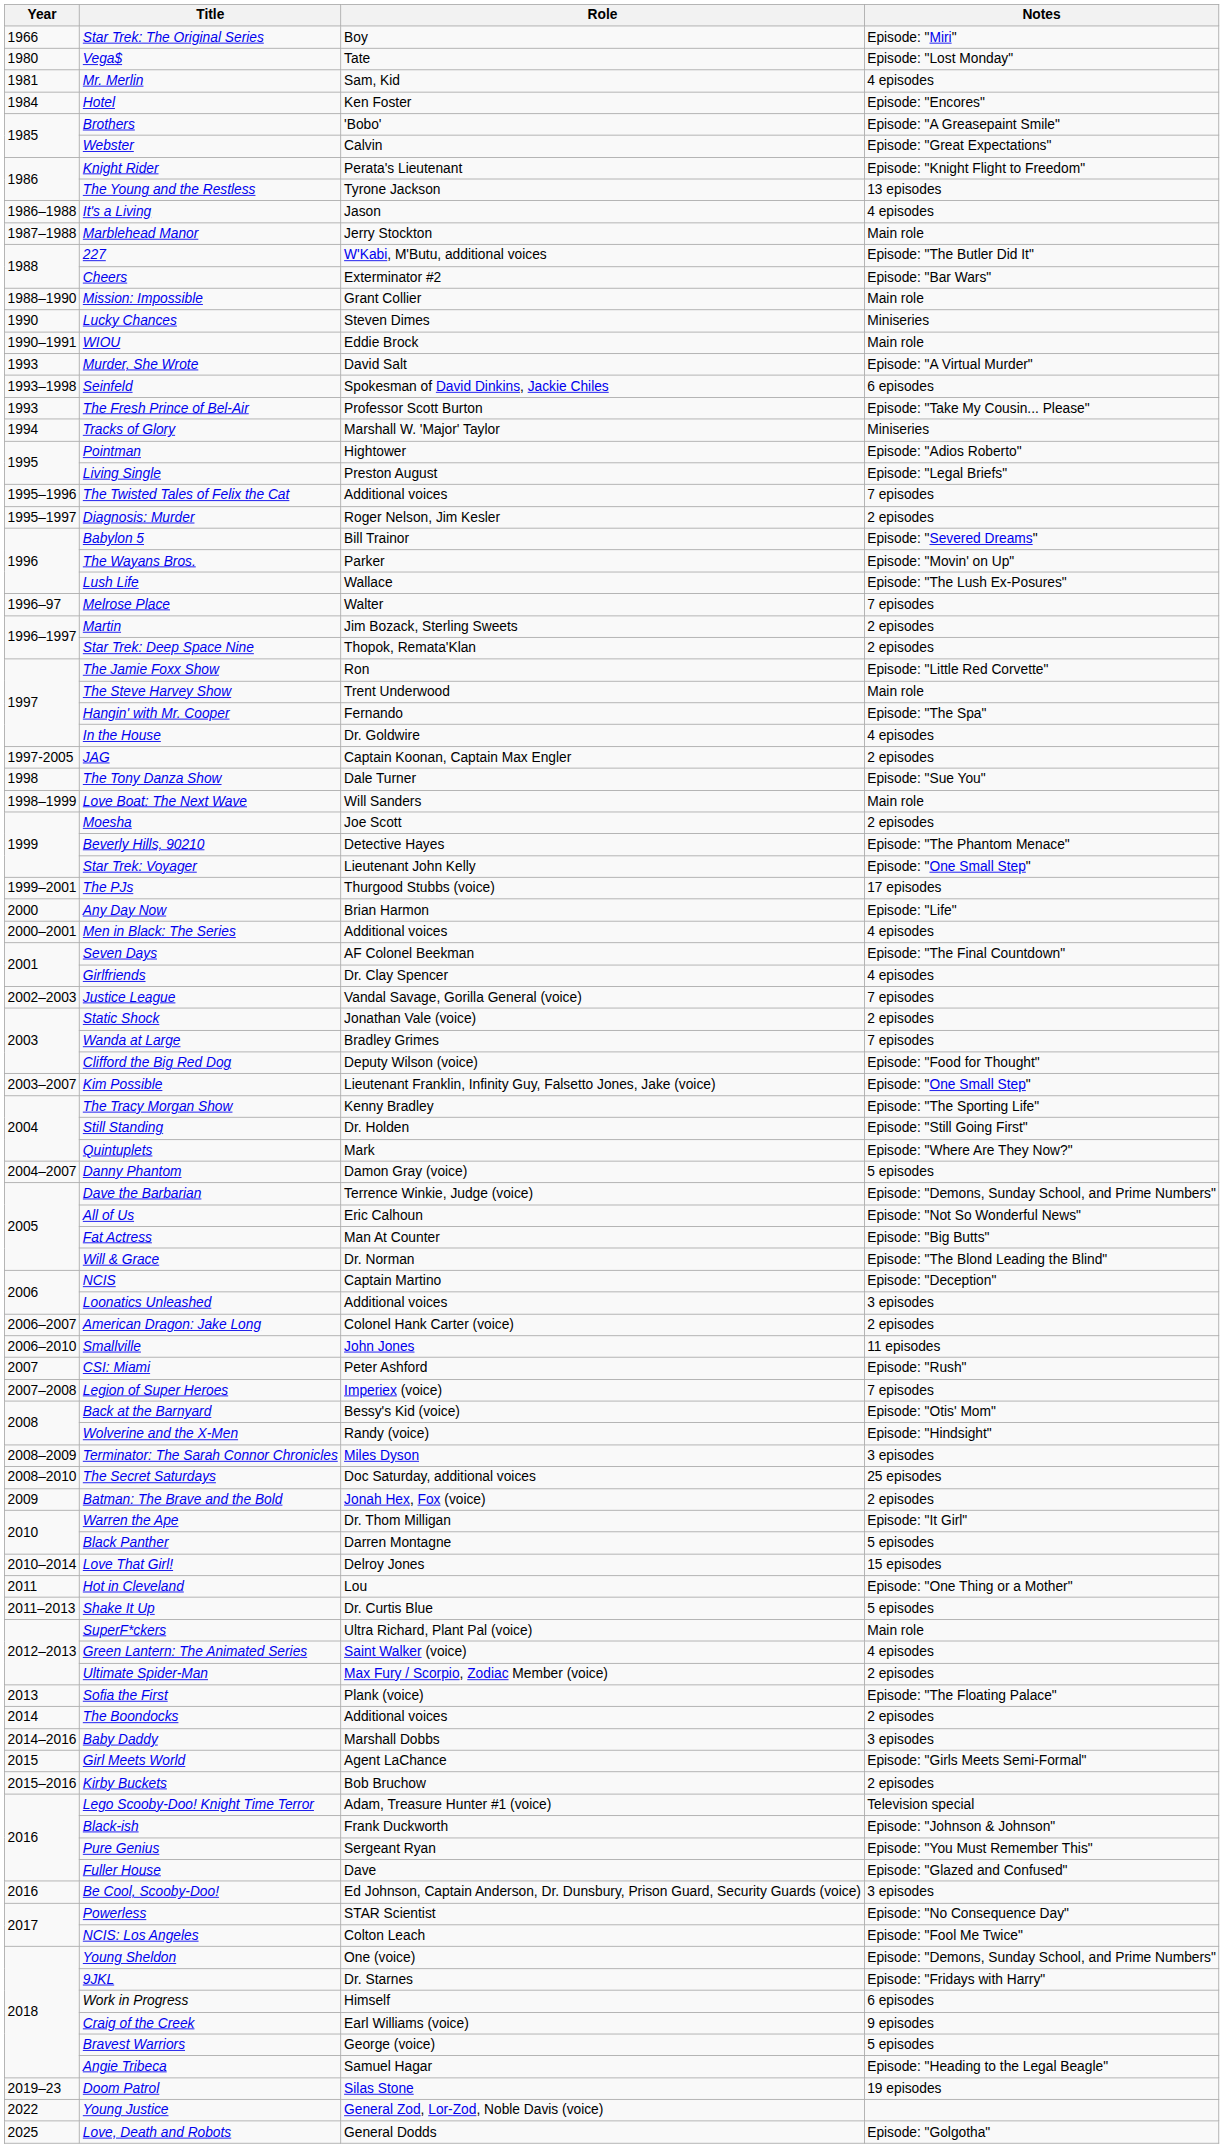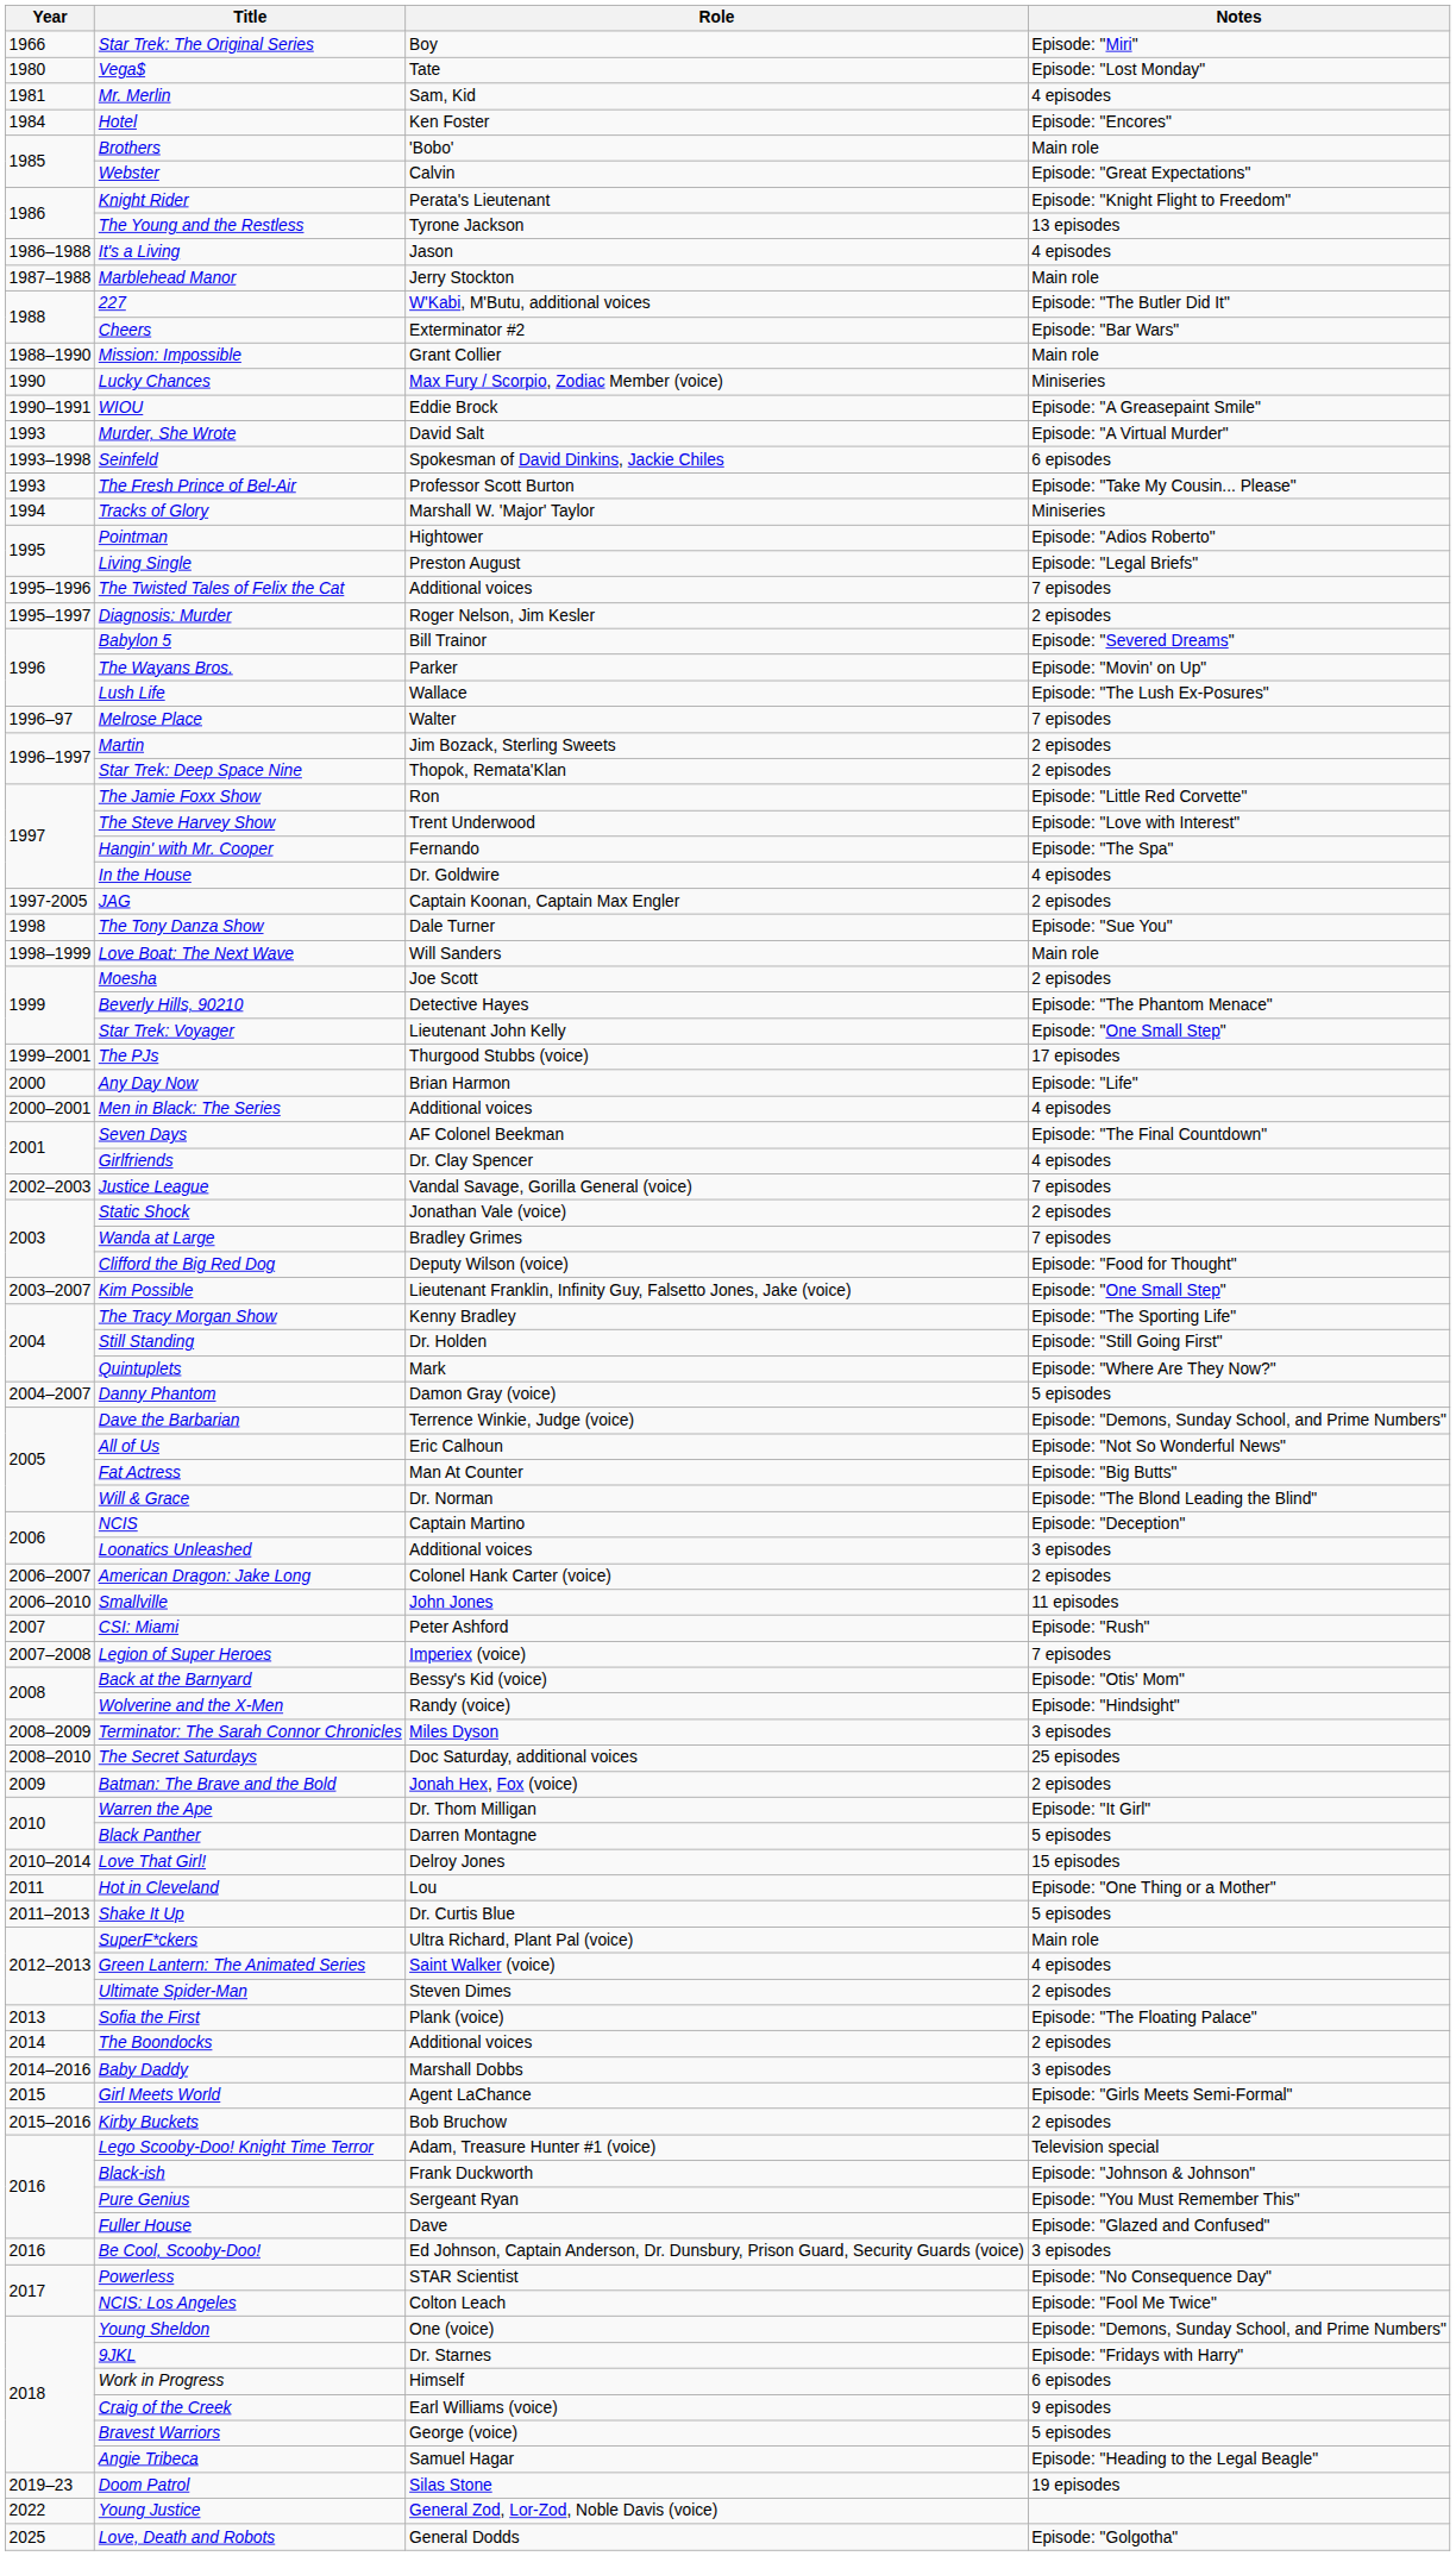 <table class="wikitable sortable">
 <tr>
 <th>Year</th>
 <th>Title</th>
 <th>Role</th>
 <th class="unsortable">Notes</th>
 </tr>
 <tr>
 <td>1966</td>
 <td><em><a href='#'>Star Trek: The Original Series</a></em></td>
 <td>Boy</td>
 <td>Episode: "<a href='#'>Miri</a>"</td>
 </tr>
 <tr>
 <td>1980</td>
 <td><em><a href='#'>Vega$</a></em></td>
 <td>Tate</td>
 <td>Episode: "Lost Monday"</td>
 </tr>
 <tr>
 <td>1981</td>
 <td><em><a href='#'>Mr. Merlin</a></em></td>
 <td>Sam, Kid</td>
 <td>4 episodes</td>
 </tr>
 <tr>
 <td>1984</td>
 <td><em><a href='#'>Hotel</a></em></td>
 <td>Ken Foster</td>
 <td>Episode: "Encores"</td>
 </tr>
 <tr>
 <td rowspan="2">1985</td>
 <td><em><a href='#'>Brothers</a></em></td>
 <td>'Bobo'</td>
-<td>Episode: "A Greasepaint Smile"</td>
+<td>Main role</td>
 </tr>
 <tr>
 <td><em><a href='#'>Webster</a></em></td>
 <td>Calvin</td>
 <td>Episode: "Great Expectations"</td>
 </tr>
 <tr>
 <td rowspan="2">1986</td>
 <td><em><a href='#'>Knight Rider</a></em></td>
 <td>Perata's Lieutenant</td>
 <td>Episode: "Knight Flight to Freedom"</td>
 </tr>
 <tr>
 <td><em><a href='#'>The Young and the Restless</a></em></td>
 <td>Tyrone Jackson</td>
 <td>13 episodes</td>
 </tr>
 <tr>
 <td>1986–1988</td>
 <td><em><a href='#'>It's a Living</a></em></td>
 <td>Jason</td>
 <td>4 episodes</td>
 </tr>
 <tr>
 <td>1987–1988</td>
 <td><em><a href='#'>Marblehead Manor</a></em></td>
 <td>Jerry Stockton</td>
 <td>Main role</td>
 </tr>
 <tr>
 <td rowspan="2">1988</td>
 <td><em><a href='#'>227</a></em></td>
 <td><a href='#'>W'Kabi</a>, M'Butu, additional voices</td>
 <td>Episode: "The Butler Did It"</td>
 </tr>
 <tr>
 <td><em><a href='#'>Cheers</a></em></td>
 <td>Exterminator #2</td>
 <td>Episode: "Bar Wars"</td>
 </tr>
 <tr>
 <td>1988–1990</td>
 <td><em><a href='#'>Mission: Impossible</a></em></td>
 <td>Grant Collier</td>
 <td>Main role</td>
 </tr>
 <tr>
 <td>1990</td>
 <td><em><a href='#'>Lucky Chances</a></em></td>
-<td>Steven Dimes</td>
+<td><a href='#'>Max Fury / Scorpio</a>, <a href='#'>Zodiac</a> Member (voice)</td>
 <td>Miniseries</td>
 </tr>
 <tr>
 <td>1990–1991</td>
 <td><em><a href='#'>WIOU</a></em></td>
 <td>Eddie Brock</td>
-<td>Main role</td>
+<td>Episode: "A Greasepaint Smile"</td>
 </tr>
 <tr>
 <td>1993</td>
 <td><em><a href='#'>Murder, She Wrote</a></em></td>
 <td>David Salt</td>
 <td>Episode: "A Virtual Murder"</td>
 </tr>
 <tr>
 <td>1993–1998</td>
 <td><em><a href='#'>Seinfeld</a></em></td>
 <td>Spokesman of <a href='#'>David Dinkins</a>, <a href='#'>Jackie Chiles</a></td>
 <td>6 episodes</td>
 </tr>
 <tr>
 <td>1993</td>
 <td><em><a href='#'>The Fresh Prince of Bel-Air</a></em></td>
 <td>Professor Scott Burton</td>
 <td>Episode: "Take My Cousin... Please"</td>
 </tr>
 <tr>
 <td>1994</td>
 <td><em><a href='#'>Tracks of Glory</a></em></td>
 <td>Marshall W. 'Major' Taylor</td>
 <td>Miniseries</td>
 </tr>
 <tr>
 <td rowspan="2">1995</td>
 <td><em><a href='#'>Pointman</a></em></td>
 <td>Hightower</td>
 <td>Episode: "Adios Roberto"</td>
 </tr>
 <tr>
 <td><em><a href='#'>Living Single</a></em></td>
 <td>Preston August</td>
 <td>Episode: "Legal Briefs"</td>
 </tr>
 <tr>
 <td>1995–1996</td>
 <td><em><a href='#'>The Twisted Tales of Felix the Cat</a></em></td>
 <td>Additional voices</td>
 <td>7 episodes</td>
 </tr>
 <tr>
 <td>1995–1997</td>
 <td><em><a href='#'>Diagnosis: Murder</a></em></td>
 <td>Roger Nelson, Jim Kesler</td>
 <td>2 episodes</td>
 </tr>
 <tr>
 <td rowspan="3">1996</td>
 <td><em><a href='#'>Babylon 5</a></em></td>
 <td>Bill Trainor</td>
 <td>Episode: "<a href='#'>Severed Dreams</a>"</td>
 </tr>
 <tr>
 <td><em><a href='#'>The Wayans Bros.</a></em></td>
 <td>Parker</td>
 <td>Episode: "Movin' on Up"</td>
 </tr>
 <tr>
 <td><em><a href='#'>Lush Life</a></em></td>
 <td>Wallace</td>
 <td>Episode: "The Lush Ex-Posures"</td>
 </tr>
 <tr>
 <td>1996–97</td>
 <td><em><a href='#'>Melrose Place</a></em></td>
 <td>Walter</td>
 <td>7 episodes</td>
 </tr>
 <tr>
 <td rowspan="2">1996–1997</td>
 <td><em><a href='#'>Martin</a></em></td>
 <td>Jim Bozack, Sterling Sweets</td>
 <td>2 episodes</td>
 </tr>
 <tr>
 <td><em><a href='#'>Star Trek: Deep Space Nine</a></em></td>
 <td>Thopok, Remata'Klan</td>
 <td>2 episodes</td>
 </tr>
 <tr>
 <td rowspan="4">1997</td>
 <td><em><a href='#'>The Jamie Foxx Show</a></em></td>
 <td>Ron</td>
 <td>Episode: "Little Red Corvette"</td>
 </tr>
 <tr>
 <td><em><a href='#'>The Steve Harvey Show</a></em></td>
 <td>Trent Underwood</td>
-<td>Main role</td>
+<td>Episode: "Love with Interest"</td>
 </tr>
 <tr>
 <td><em><a href='#'>Hangin' with Mr. Cooper</a></em></td>
 <td>Fernando</td>
 <td>Episode: "The Spa"</td>
 </tr>
 <tr>
 <td><em><a href='#'>In the House</a></em></td>
 <td>Dr. Goldwire</td>
 <td>4 episodes</td>
 </tr>
 <tr>
 <td>1997-2005</td>
 <td><em><a href='#'>JAG</a></em></td>
 <td>Captain Koonan, Captain Max Engler</td>
 <td>2 episodes</td>
 </tr>
 <tr>
 <td>1998</td>
 <td><em><a href='#'>The Tony Danza Show</a></em></td>
 <td>Dale Turner</td>
 <td>Episode: "Sue You"</td>
 </tr>
 <tr>
 <td>1998–1999</td>
 <td><em><a href='#'>Love Boat: The Next Wave</a></em></td>
 <td>Will Sanders</td>
 <td>Main role</td>
 </tr>
 <tr>
 <td rowspan="3">1999</td>
 <td><em><a href='#'>Moesha</a></em></td>
 <td>Joe Scott</td>
 <td>2 episodes</td>
 </tr>
 <tr>
 <td><em><a href='#'>Beverly Hills, 90210</a></em></td>
 <td>Detective Hayes</td>
 <td>Episode: "The Phantom Menace"</td>
 </tr>
 <tr>
 <td><em><a href='#'>Star Trek: Voyager</a></em></td>
 <td>Lieutenant John Kelly</td>
 <td>Episode: "<a href='#'>One Small Step</a>"</td>
 </tr>
 <tr>
 <td>1999–2001</td>
 <td><em><a href='#'>The PJs</a></em></td>
 <td>Thurgood Stubbs (voice)</td>
 <td>17 episodes</td>
 </tr>
 <tr>
 <td>2000</td>
 <td><em><a href='#'>Any Day Now</a></em></td>
 <td>Brian Harmon</td>
 <td>Episode: "Life"</td>
 </tr>
 <tr>
 <td>2000–2001</td>
 <td><em><a href='#'>Men in Black: The Series</a></em></td>
 <td>Additional voices</td>
 <td>4 episodes</td>
 </tr>
 <tr>
 <td rowspan="2">2001</td>
 <td><em><a href='#'>Seven Days</a></em></td>
 <td>AF Colonel Beekman</td>
 <td>Episode: "The Final Countdown"</td>
 </tr>
 <tr>
 <td><em><a href='#'>Girlfriends</a></em></td>
 <td>Dr. Clay Spencer</td>
 <td>4 episodes</td>
 </tr>
 <tr>
 <td>2002–2003</td>
 <td><em><a href='#'>Justice League</a></em></td>
 <td>Vandal Savage, Gorilla General (voice)</td>
 <td>7 episodes</td>
 </tr>
 <tr>
 <td rowspan="3">2003</td>
 <td><em><a href='#'>Static Shock</a></em></td>
 <td>Jonathan Vale (voice)</td>
 <td>2 episodes</td>
 </tr>
 <tr>
 <td><em><a href='#'>Wanda at Large</a></em></td>
 <td>Bradley Grimes</td>
 <td>7 episodes</td>
 </tr>
 <tr>
 <td><em><a href='#'>Clifford the Big Red Dog</a></em></td>
 <td>Deputy Wilson (voice)</td>
 <td>Episode: "Food for Thought"</td>
 </tr>
 <tr>
 <td>2003–2007</td>
 <td><em><a href='#'>Kim Possible</a></em></td>
 <td>Lieutenant Franklin, Infinity Guy, Falsetto Jones, Jake (voice)</td>
 <td>Episode: "<a href='#'>One Small Step</a>"</td>
 </tr>
 <tr>
 <td rowspan="3">2004</td>
 <td><em><a href='#'>The Tracy Morgan Show</a></em></td>
 <td>Kenny Bradley</td>
 <td>Episode: "The Sporting Life"</td>
 </tr>
 <tr>
 <td><em><a href='#'>Still Standing</a></em></td>
 <td>Dr. Holden</td>
 <td>Episode: "Still Going First"</td>
 </tr>
 <tr>
 <td><em><a href='#'>Quintuplets</a></em></td>
 <td>Mark</td>
 <td>Episode: "Where Are They Now?"</td>
 </tr>
 <tr>
 <td>2004–2007</td>
 <td><em><a href='#'>Danny Phantom</a></em></td>
 <td>Damon Gray (voice)</td>
 <td>5 episodes</td>
 </tr>
 <tr>
 <td rowspan="4">2005</td>
 <td><em><a href='#'>Dave the Barbarian</a></em></td>
 <td>Terrence Winkie, Judge (voice)</td>
 <td>Episode: "Demons, Sunday School, and Prime Numbers"</td>
 </tr>
 <tr>
 <td><em><a href='#'>All of Us</a></em></td>
 <td>Eric Calhoun</td>
 <td>Episode: "Not So Wonderful News"</td>
 </tr>
 <tr>
 <td><em><a href='#'>Fat Actress</a></em></td>
 <td>Man At Counter</td>
 <td>Episode: "Big Butts"</td>
 </tr>
 <tr>
 <td><em><a href='#'>Will & Grace</a></em></td>
 <td>Dr. Norman</td>
 <td>Episode: "The Blond Leading the Blind"</td>
 </tr>
 <tr>
 <td rowspan="2">2006</td>
 <td><em><a href='#'>NCIS</a></em></td>
 <td>Captain Martino</td>
 <td>Episode: "Deception"</td>
 </tr>
 <tr>
 <td><em><a href='#'>Loonatics Unleashed</a></em></td>
 <td>Additional voices</td>
 <td>3 episodes</td>
 </tr>
 <tr>
 <td>2006–2007</td>
 <td><em><a href='#'>American Dragon: Jake Long</a></em></td>
 <td>Colonel Hank Carter (voice)</td>
 <td>2 episodes</td>
 </tr>
 <tr>
 <td>2006–2010</td>
 <td><em><a href='#'>Smallville</a></em></td>
 <td><a href='#'>John Jones</a></td>
 <td>11 episodes</td>
 </tr>
 <tr>
 <td>2007</td>
 <td><em><a href='#'>CSI: Miami</a></em></td>
 <td>Peter Ashford</td>
 <td>Episode: "Rush"</td>
 </tr>
 <tr>
 <td>2007–2008</td>
 <td><em><a href='#'>Legion of Super Heroes</a></em></td>
 <td><a href='#'>Imperiex</a> (voice)</td>
 <td>7 episodes</td>
 </tr>
 <tr>
 <td rowspan="2">2008</td>
 <td><em><a href='#'>Back at the Barnyard</a></em></td>
 <td>Bessy's Kid (voice)</td>
 <td>Episode: "Otis' Mom"</td>
 </tr>
 <tr>
 <td><em><a href='#'>Wolverine and the X-Men</a></em></td>
 <td>Randy (voice)</td>
 <td>Episode: "Hindsight"</td>
 </tr>
 <tr>
 <td>2008–2009</td>
 <td><em><a href='#'>Terminator: The Sarah Connor Chronicles</a></em></td>
 <td><a href='#'>Miles Dyson</a></td>
 <td>3 episodes</td>
 </tr>
 <tr>
 <td>2008–2010</td>
 <td><em><a href='#'>The Secret Saturdays</a></em></td>
 <td>Doc Saturday, additional voices</td>
 <td>25 episodes</td>
 </tr>
 <tr>
 <td>2009</td>
 <td><em><a href='#'>Batman: The Brave and the Bold</a></em></td>
 <td><a href='#'>Jonah Hex</a>, <a href='#'>Fox</a> (voice)</td>
 <td>2 episodes</td>
 </tr>
 <tr>
 <td rowspan="2">2010</td>
 <td><em><a href='#'>Warren the Ape</a></em></td>
 <td>Dr. Thom Milligan</td>
 <td>Episode: "It Girl"</td>
 </tr>
 <tr>
 <td><em><a href='#'>Black Panther</a></em></td>
 <td>Darren Montagne</td>
 <td>5 episodes</td>
 </tr>
 <tr>
 <td>2010–2014</td>
 <td><em><a href='#'>Love That Girl!</a></em></td>
 <td>Delroy Jones</td>
 <td>15 episodes</td>
 </tr>
 <tr>
 <td>2011</td>
 <td><em><a href='#'>Hot in Cleveland</a></em></td>
 <td>Lou</td>
 <td>Episode: "One Thing or a Mother"</td>
 </tr>
 <tr>
 <td>2011–2013</td>
 <td><em><a href='#'>Shake It Up</a></em></td>
 <td>Dr. Curtis Blue</td>
 <td>5 episodes</td>
 </tr>
 <tr>
 <td rowspan="3">2012–2013</td>
 <td><em><a href='#'>SuperF*ckers</a></em></td>
 <td>Ultra Richard, Plant Pal (voice)</td>
 <td>Main role</td>
 </tr>
 <tr>
 <td><em><a href='#'>Green Lantern: The Animated Series</a></em></td>
 <td><a href='#'>Saint Walker</a> (voice)</td>
 <td>4 episodes</td>
 </tr>
 <tr>
 <td><em><a href='#'>Ultimate Spider-Man</a></em></td>
-<td><a href='#'>Max Fury / Scorpio</a>, <a href='#'>Zodiac</a> Member (voice)</td>
+<td>Steven Dimes</td>
 <td>2 episodes</td>
 </tr>
 <tr>
 <td>2013</td>
 <td><em><a href='#'>Sofia the First</a></em></td>
 <td>Plank (voice)</td>
 <td>Episode: "The Floating Palace"</td>
 </tr>
 <tr>
 <td>2014</td>
 <td><em><a href='#'>The Boondocks</a></em></td>
 <td>Additional voices</td>
 <td>2 episodes</td>
 </tr>
 <tr>
 <td>2014–2016</td>
 <td><em><a href='#'>Baby Daddy</a></em></td>
 <td>Marshall Dobbs</td>
 <td>3 episodes</td>
 </tr>
 <tr>
 <td>2015</td>
 <td><em><a href='#'>Girl Meets World</a></em></td>
 <td>Agent LaChance</td>
 <td>Episode: "Girls Meets Semi-Formal"</td>
 </tr>
 <tr>
 <td>2015–2016</td>
 <td><em><a href='#'>Kirby Buckets</a></em></td>
 <td>Bob Bruchow</td>
 <td>2 episodes</td>
 </tr>
 <tr>
 <td rowspan="4">2016</td>
 <td><em><a href='#'>Lego Scooby-Doo! Knight Time Terror</a></em></td>
 <td>Adam, Treasure Hunter #1 (voice)</td>
 <td>Television special</td>
 </tr>
 <tr>
 <td><em><a href='#'>Black-ish</a></em></td>
 <td>Frank Duckworth</td>
 <td>Episode: "Johnson & Johnson"</td>
 </tr>
 <tr>
 <td><em><a href='#'>Pure Genius</a></em></td>
 <td>Sergeant Ryan</td>
 <td>Episode: "You Must Remember This"</td>
 </tr>
 <tr>
 <td><em><a href='#'>Fuller House</a></em></td>
 <td>Dave</td>
 <td>Episode: "Glazed and Confused"</td>
 </tr>
 <tr>
 <td>2016</td>
 <td><em><a href='#'>Be Cool, Scooby-Doo!</a></em></td>
 <td>Ed Johnson, Captain Anderson, Dr. Dunsbury, Prison Guard, Security Guards (voice)</td>
 <td>3 episodes</td>
 </tr>
 <tr>
 <td rowspan="2">2017</td>
 <td><em><a href='#'>Powerless</a></em></td>
 <td>STAR Scientist</td>
 <td>Episode: "No Consequence Day"</td>
 </tr>
 <tr>
 <td><em><a href='#'>NCIS: Los Angeles</a></em></td>
 <td>Colton Leach</td>
 <td>Episode: "Fool Me Twice"</td>
 </tr>
 <tr>
 <td rowspan="6">2018</td>
 <td><em><a href='#'>Young Sheldon</a></em></td>
 <td>One (voice)</td>
 <td>Episode: "Demons, Sunday School, and Prime Numbers"</td>
 </tr>
 <tr>
 <td><em><a href='#'>9JKL</a></em></td>
 <td>Dr. Starnes</td>
 <td>Episode: "Fridays with Harry"</td>
 </tr>
 <tr>
 <td><em>Work in Progress</em></td>
 <td>Himself</td>
 <td>6 episodes</td>
 </tr>
 <tr>
 <td><em><a href='#'>Craig of the Creek</a></em></td>
 <td>Earl Williams (voice)</td>
 <td>9 episodes</td>
 </tr>
 <tr>
 <td><em><a href='#'>Bravest Warriors</a></em></td>
 <td>George (voice)</td>
 <td>5 episodes</td>
 </tr>
 <tr>
 <td><em><a href='#'>Angie Tribeca</a></em></td>
 <td>Samuel Hagar</td>
 <td>Episode: "Heading to the Legal Beagle"</td>
 </tr>
 <tr>
 <td>2019–23</td>
 <td><em><a href='#'>Doom Patrol</a></em></td>
 <td><a href='#'>Silas Stone</a></td>
 <td>19 episodes</td>
 </tr>
 <tr>
 <td>2022</td>
 <td><em><a href='#'>Young Justice</a></em></td>
 <td><a href='#'>General Zod</a>, <a href='#'>Lor-Zod</a>, Noble Davis (voice)</td>
 <td></td>
 </tr>
 <tr>
 <td>2025</td>
 <td><em> <a href='#'>Love, Death and Robots</a></td>
 <td>General Dodds</td>
 <td>Episode: "Golgotha"</td>
 </tr>
 </table>
